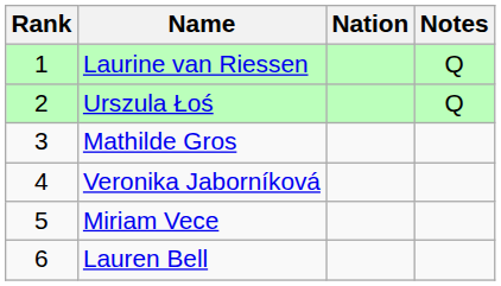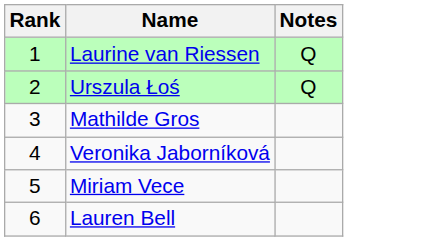 <table class="wikitable sortable" style="text-align:center">
 <tr>
 <th>Rank</th>
 <th>Name</th>
-<th>Nation</th>
 <th>Notes</th>
 </tr>
 <tr bgcolor=bbffbb>
 <td>1</td>
 <td align=left><a href='#'>Laurine van Riessen</a></td>
-<td align=left></td>
 <td>Q</td>
 </tr>
 <tr bgcolor=bbffbb>
 <td>2</td>
 <td align=left><a href='#'>Urszula Łoś</a></td>
-<td align=left></td>
 <td>Q</td>
 </tr>
 <tr>
 <td>3</td>
 <td align=left><a href='#'>Mathilde Gros</a></td>
-<td align=left></td>
 <td></td>
 </tr>
 <tr>
 <td>4</td>
 <td align=left><a href='#'>Veronika Jaborníková</a></td>
-<td align=left></td>
 <td></td>
 </tr>
 <tr>
 <td>5</td>
 <td align=left><a href='#'>Miriam Vece</a></td>
-<td align=left></td>
 <td></td>
 </tr>
 <tr>
 <td>6</td>
 <td align=left><a href='#'>Lauren Bell</a></td>
-<td align=left></td>
 <td></td>
 </tr>
 </table>
